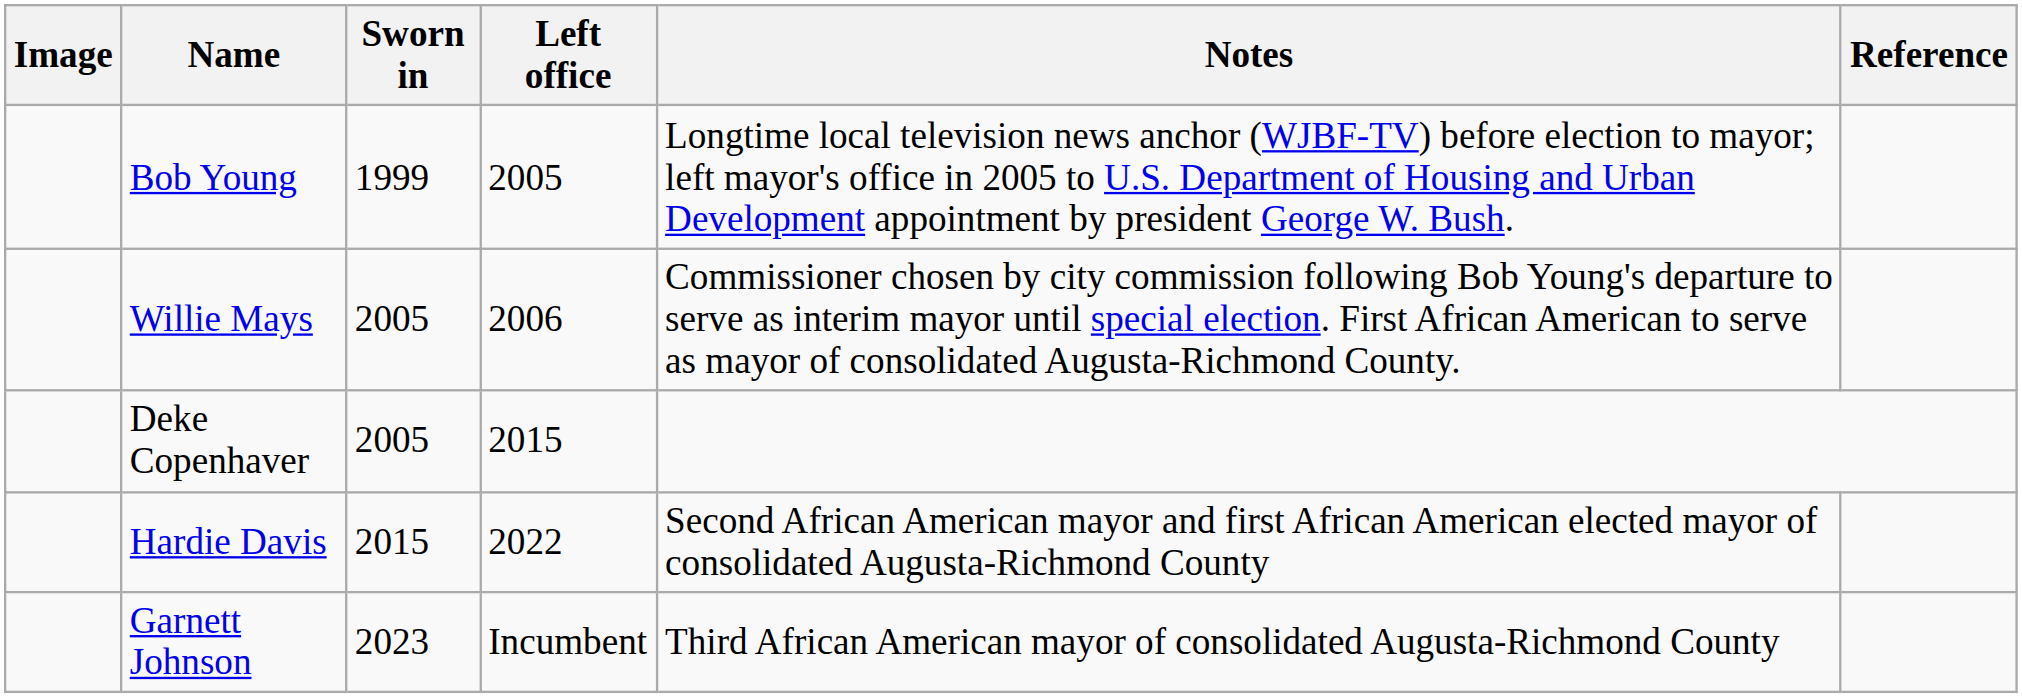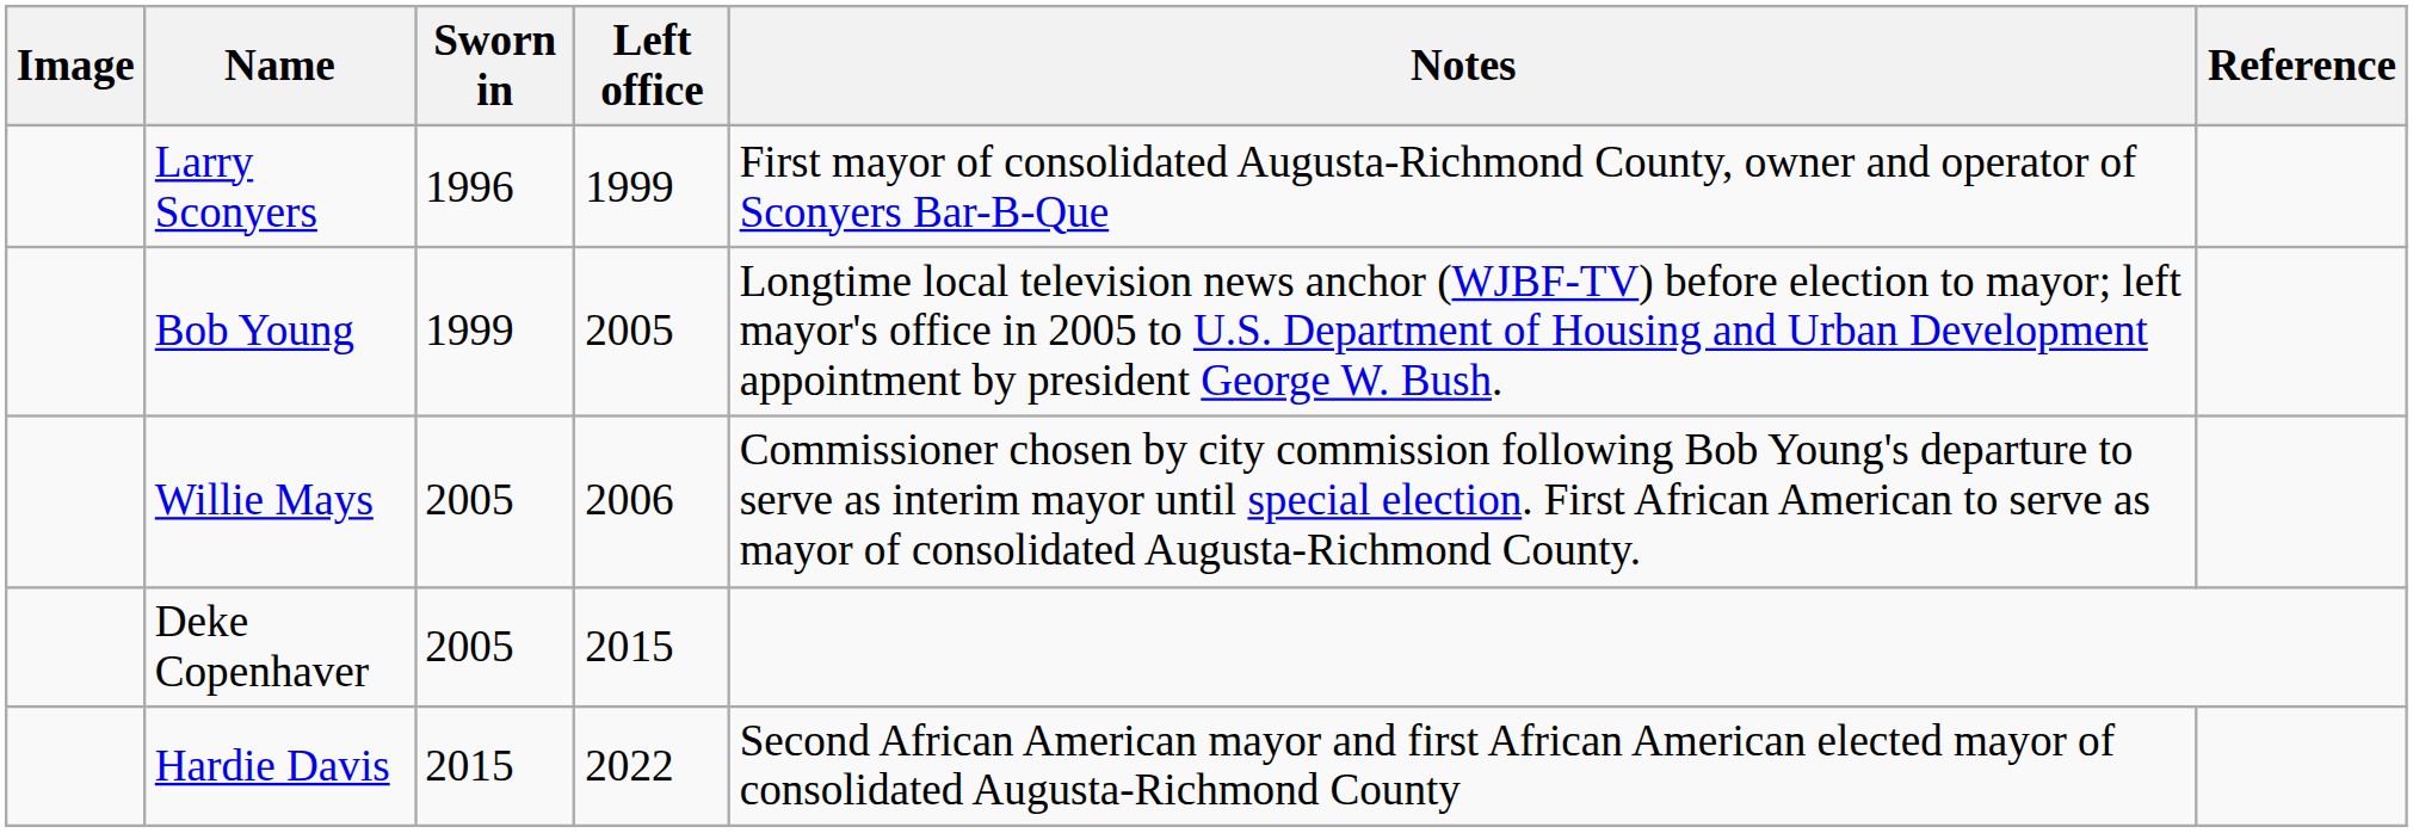 <table class="wikitable sortable">
 <tr>
 <th>Image</th>
 <th>Name</th>
 <th>Sworn in</th>
 <th>Left office</th>
 <th>Notes</th>
 <th>Reference</th>
+</tr>
+<tr bgcolor=>
+<td></td>
+<td><a href='#'>Larry Sconyers</a></td>
+<td>1996</td>
+<td>1999</td>
+<td>First mayor of consolidated Augusta-Richmond County, owner and operator of <a href='#'>Sconyers Bar-B-Que</a></td>
+<td></td>
 </tr>
 <tr bgcolor=>
 <td></td>
 <td><a href='#'>Bob Young</a></td>
 <td>1999</td>
 <td>2005</td>
 <td>Longtime local television news anchor (<a href='#'>WJBF-TV</a>) before election to mayor; left mayor's office in 2005 to <a href='#'>U.S. Department of Housing and Urban Development</a> appointment by president <a href='#'>George W. Bush</a>.</td>
 <td></td>
 </tr>
 <tr bgcolor=>
 <td></td>
 <td><a href='#'>Willie Mays</a></td>
 <td>2005</td>
 <td>2006</td>
 <td>Commissioner chosen by city commission following Bob Young's departure to serve as interim mayor until <a href='#'>special election</a>. First African American to serve as mayor of consolidated Augusta-Richmond County.</td>
 <td></td>
 </tr>
 <tr bgcolor=>
 <td></td>
 <td>Deke Copenhaver</td>
 <td>2005</td>
 <td>2015</td>
 </tr>
 <tr bgcolor=>
 <td></td>
 <td><a href='#'>Hardie Davis</a></td>
 <td>2015</td>
 <td>2022</td>
 <td>Second African American mayor and first African American elected mayor of consolidated Augusta-Richmond County</td>
 <td></td>
 </tr>
-<tr bgcolor=>
-<td></td>
-<td><a href='#'>Garnett Johnson</a></td>
-<td>2023</td>
-<td>Incumbent</td>
-<td>Third African American mayor of consolidated Augusta-Richmond County</td>
-<td></td>
-</tr>
 </table>
